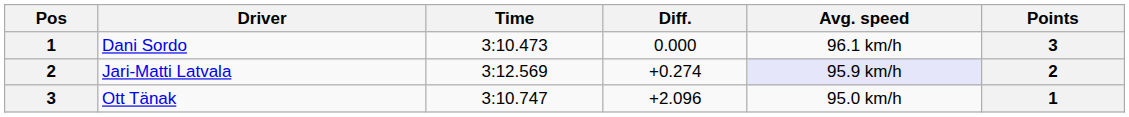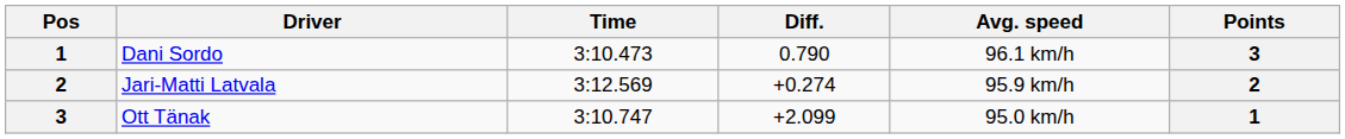 <table class="wikitable" width=80% style="text-align: center; font-size: 90%; max-width: 950px;">
 <tr>
 <th>Pos</th>
 <th>Driver</th>
 <th>Time</th>
 <th>Diff.</th>
 <th>Avg. speed</th>
 <th>Points</th>
 </tr>
 <tr>
 <th>1</th>
 <td align="left"> <a href='#'>Dani Sordo</a></td>
 <td>3:10.473</td>
-<td>0.000</td>
+<td>0.790</td>
 <td>96.1 km/h</td>
 <th>3</th>
 </tr>
 <tr>
 <th>2</th>
 <td align="left"> <a href='#'>Jari-Matti Latvala</a></td>
 <td>3:12.569</td>
 <td>+0.274</td>
-<td style="background: lavender;">95.9 km/h</td>
+<td>95.9 km/h</td>
 <th>2</th>
 </tr>
 <tr>
 <th>3</th>
 <td align="left"> <a href='#'>Ott Tänak</a></td>
 <td>3:10.747</td>
-<td>+2.096</td>
+<td>+2.099</td>
 <td>95.0 km/h</td>
 <th>1</th>
 </tr>
 </table>
